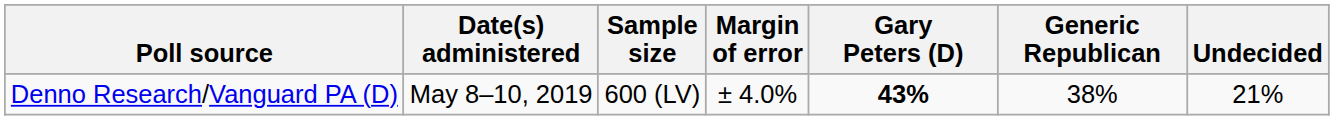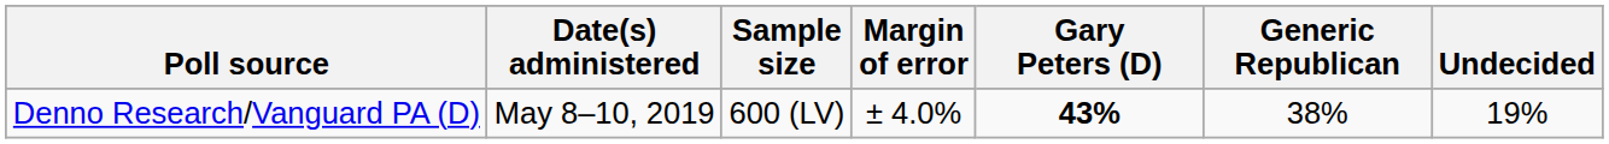 <table class="wikitable" style="font-size:90%;text-align:center;">
 <tr valign=bottom>
 <th>Poll source</th>
 <th>Date(s)<br>administered</th>
 <th>Sample<br>size</th>
 <th>Margin<br>of error</th>
 <th style="width:100px;">Gary<br>Peters (D)</th>
 <th style="width:100px;">Generic<br>Republican</th>
 <th>Undecided</th>
 </tr>
 <tr>
 <td style="text-align:left;"><a href='#'>Denno Research</a>/<a href='#'>Vanguard PA (D)</a></td>
 <td>May 8–10, 2019</td>
 <td>600 (LV)</td>
 <td>± 4.0%</td>
 <td><strong>43%</strong></td>
 <td>38%</td>
-<td>21%</td>
+<td>19%</td>
 </tr>
 </table>
